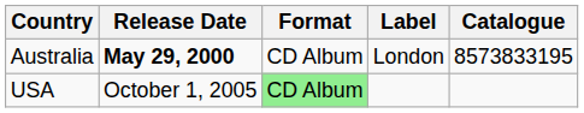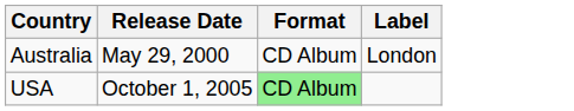 <table class="wikitable">
 <tr>
 <th>Country</th>
 <th>Release Date</th>
 <th>Format</th>
 <th>Label</th>
-<th>Catalogue</th>
 </tr>
 <tr>
 <td>Australia</td>
-<td><strong>May 29, 2000</strong></td>
+<td>May 29, 2000</td>
 <td>CD Album</td>
 <td>London</td>
-<td>8573833195</td>
 </tr>
 <tr>
 <td>USA</td>
 <td>October 1, 2005</td>
 <td style="background: lightgreen;">CD Album</td>
 <td></td>
-<td></td>
 </tr>
 </table>
